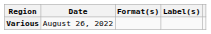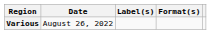 <table class="wikitable plainrowheaders">
 <tr>
 <th scope="col">Region</th>
 <th scope="col">Date</th>
+<th scope="col">Label(s)</th>
 <th scope="col">Format(s)</th>
-<th scope="col">Label(s)</th>
 <th scope="col"></th>
 </tr>
 <tr>
 <th scope="row">Various</th>
 <td>August 26, 2022</td>
 <td></td>
 <td></td>
 <td style="text-align:center;"></td>
 </tr>
 </table>
